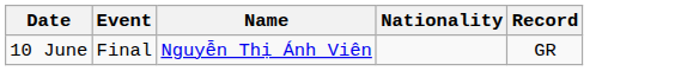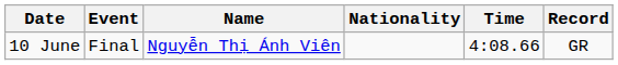 <table class="wikitable" style="text-align:center;">
 <tr>
 <th>Date</th>
 <th>Event</th>
 <th>Name</th>
 <th>Nationality</th>
+<th>Time</th>
 <th>Record</th>
 </tr>
 <tr>
 <td>10 June</td>
 <td>Final</td>
 <td align=left><a href='#'>Nguyễn Thị Ánh Viên</a></td>
 <td align=left></td>
+<td>4:08.66</td>
 <td align=center>GR</td>
 </tr>
 </table>
